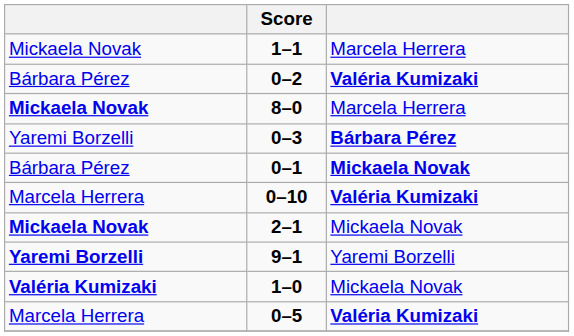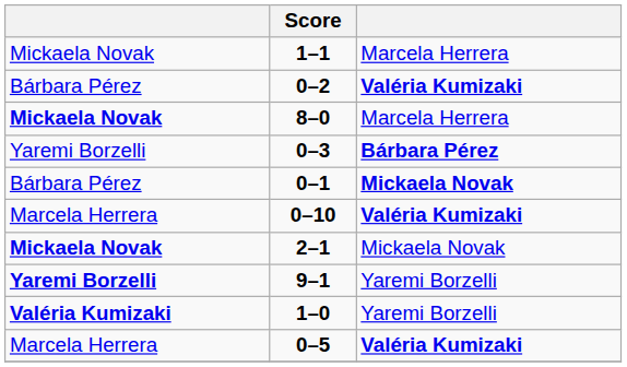 <table class="wikitable" style="text-align: center; font-size:100% ">
 <tr>
 <th align="right" width="200"></th>
 <th width="60">Score</th>
 <th align="left" width="200"></th>
 </tr>
 <tr>
 <td align=left> <a href='#'>Mickaela Novak</a></td>
 <td align=center><strong>1–1</strong></td>
 <td align=left> <a href='#'>Marcela Herrera</a></td>
 </tr>
 <tr>
 <td align=left> <a href='#'>Bárbara Pérez</a></td>
 <td align=center><strong>0–2</strong></td>
 <td align=left><strong> <a href='#'>Valéria Kumizaki</a></strong></td>
 </tr>
 <tr>
 <td align=left><strong> <a href='#'>Mickaela Novak</a></strong></td>
 <td align=center><strong>8–0</strong></td>
 <td align=left> <a href='#'>Marcela Herrera</a></td>
 </tr>
 <tr>
 <td align=left> <a href='#'>Yaremi Borzelli</a></td>
 <td align=center><strong>0–3</strong></td>
 <td align=left><strong> <a href='#'>Bárbara Pérez</a></strong></td>
 </tr>
 <tr>
 <td align=left> <a href='#'>Bárbara Pérez</a></td>
 <td align=center><strong>0–1</strong></td>
 <td align=left><strong> <a href='#'>Mickaela Novak</a></strong></td>
 </tr>
 <tr>
 <td align=left> <a href='#'>Marcela Herrera</a></td>
 <td align=center><strong>0–10</strong></td>
 <td align=left><strong> <a href='#'>Valéria Kumizaki</a></strong></td>
 </tr>
 <tr>
 <td align=left><strong> <a href='#'>Mickaela Novak</a></strong></td>
 <td align=center><strong>2–1</strong></td>
 <td align=left> <a href='#'>Mickaela Novak</a></td>
 </tr>
 <tr>
 <td align=left><strong> <a href='#'>Yaremi Borzelli</a></strong></td>
 <td align=center><strong>9–1</strong></td>
 <td align=left> <a href='#'>Yaremi Borzelli</a></td>
 </tr>
 <tr>
 <td align=left><strong> <a href='#'>Valéria Kumizaki</a></strong></td>
 <td align=center><strong>1–0</strong></td>
-<td align=left> <a href='#'>Mickaela Novak</a></td>
+<td align=left> <a href='#'>Yaremi Borzelli</a></td>
 </tr>
 <tr>
 <td align=left> <a href='#'>Marcela Herrera</a></td>
 <td align=center><strong>0–5</strong></td>
 <td align=left><strong> <a href='#'>Valéria Kumizaki</a></strong></td>
 </tr>
 <tr>
 </tr>
 </table>
